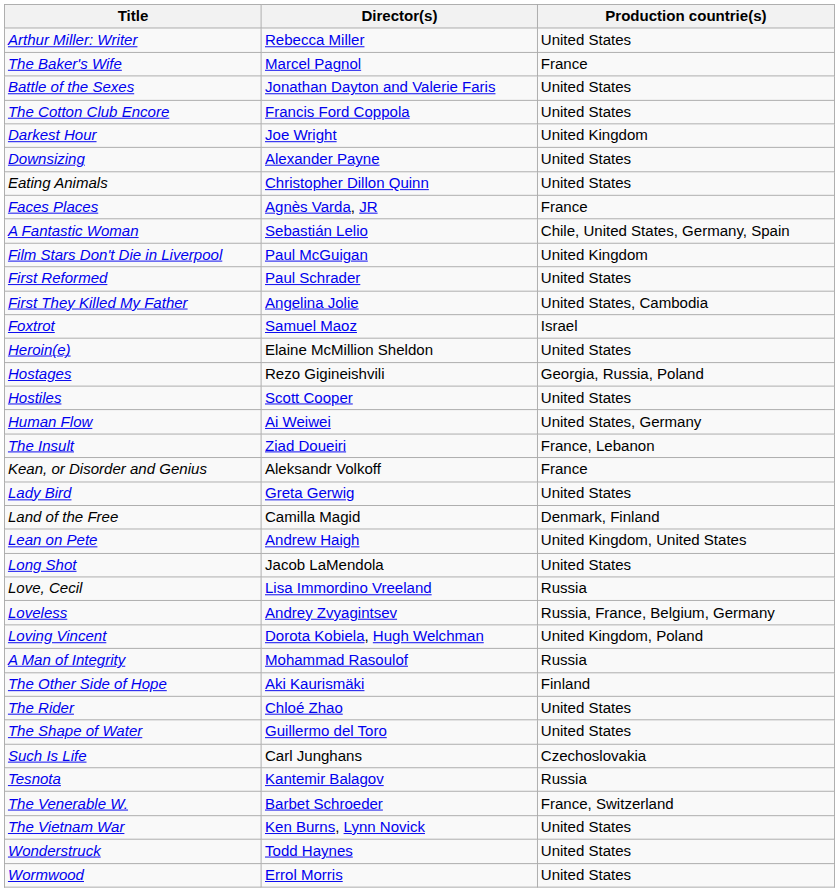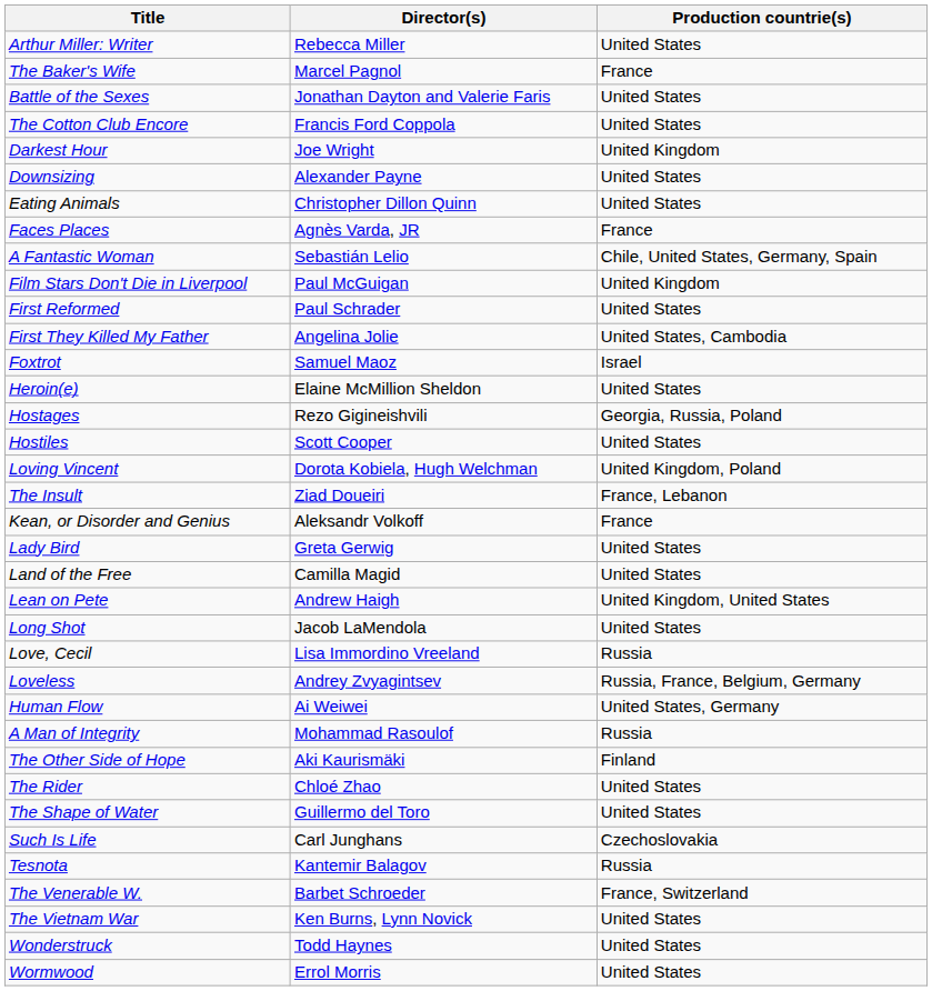 <table class="sortable wikitable" style="width:100%; margin-bottom:4px" cellpadding="5">
 <tr>
 <th scope="col">Title</th>
 <th scope="col">Director(s)</th>
 <th scope="col">Production countrie(s)</th>
 </tr>
 <tr>
 <td><em><a href='#'>Arthur Miller: Writer</a></em></td>
 <td><a href='#'>Rebecca Miller</a></td>
 <td>United States</td>
 </tr>
 <tr>
 <td><em><a href='#'>The Baker's Wife</a></em></td>
 <td><a href='#'>Marcel Pagnol</a></td>
 <td>France</td>
 </tr>
 <tr>
 <td><em><a href='#'>Battle of the Sexes</a></em></td>
 <td><a href='#'>Jonathan Dayton and Valerie Faris</a></td>
 <td>United States</td>
 </tr>
 <tr>
 <td><em><a href='#'>The Cotton Club Encore</a></em></td>
 <td><a href='#'>Francis Ford Coppola</a></td>
 <td>United States</td>
 </tr>
 <tr>
 <td><em><a href='#'>Darkest Hour</a></em></td>
 <td><a href='#'>Joe Wright</a></td>
 <td>United Kingdom</td>
 </tr>
 <tr>
 <td><em><a href='#'>Downsizing</a></em></td>
 <td><a href='#'>Alexander Payne</a></td>
 <td>United States</td>
 </tr>
 <tr>
 <td><em>Eating Animals</em></td>
 <td><a href='#'>Christopher Dillon Quinn</a></td>
 <td>United States</td>
 </tr>
 <tr>
 <td><em><a href='#'>Faces Places</a></em></td>
 <td><a href='#'>Agnès Varda</a>, <a href='#'>JR</a></td>
 <td>France</td>
 </tr>
 <tr>
 <td><em><a href='#'>A Fantastic Woman</a></em></td>
 <td><a href='#'>Sebastián Lelio</a></td>
 <td>Chile, United States, Germany, Spain</td>
 </tr>
 <tr>
 <td><em><a href='#'>Film Stars Don't Die in Liverpool</a></em></td>
 <td><a href='#'>Paul McGuigan</a></td>
 <td>United Kingdom</td>
 </tr>
 <tr>
 <td><em><a href='#'>First Reformed</a></em></td>
 <td><a href='#'>Paul Schrader</a></td>
 <td>United States</td>
 </tr>
 <tr>
 <td><em><a href='#'>First They Killed My Father</a></em></td>
 <td><a href='#'>Angelina Jolie</a></td>
 <td>United States, Cambodia</td>
 </tr>
 <tr>
 <td><em><a href='#'>Foxtrot</a></em></td>
 <td><a href='#'>Samuel Maoz</a></td>
 <td>Israel</td>
 </tr>
 <tr>
 <td><em><a href='#'>Heroin(e)</a></em></td>
 <td>Elaine McMillion Sheldon</td>
 <td>United States</td>
 </tr>
 <tr>
 <td><em><a href='#'>Hostages</a></em></td>
 <td>Rezo Gigineishvili</td>
 <td>Georgia, Russia, Poland</td>
 </tr>
 <tr>
 <td><em><a href='#'>Hostiles</a></em></td>
 <td><a href='#'>Scott Cooper</a></td>
 <td>United States</td>
 </tr>
 <tr>
-<td><em><a href='#'>Human Flow</a></em></td>
-<td><a href='#'>Ai Weiwei</a></td>
-<td>United States, Germany</td>
+<td><em><a href='#'>Loving Vincent</a></em></td>
+<td><a href='#'>Dorota Kobiela</a>, <a href='#'>Hugh Welchman</a></td>
+<td>United Kingdom, Poland</td>
 </tr>
 <tr>
 <td><em><a href='#'>The Insult</a></em></td>
 <td><a href='#'>Ziad Doueiri</a></td>
 <td>France, Lebanon</td>
 </tr>
 <tr>
 <td><em>Kean, or Disorder and Genius</em></td>
 <td>Aleksandr Volkoff</td>
 <td>France</td>
 </tr>
 <tr>
 <td><em><a href='#'>Lady Bird</a></em></td>
 <td><a href='#'>Greta Gerwig</a></td>
 <td>United States</td>
 </tr>
 <tr>
 <td><em>Land of the Free</em></td>
 <td>Camilla Magid</td>
-<td>Denmark, Finland</td>
+<td>United States</td>
 </tr>
 <tr>
 <td><em><a href='#'>Lean on Pete</a></em></td>
 <td><a href='#'>Andrew Haigh</a></td>
 <td>United Kingdom, United States</td>
 </tr>
 <tr>
 <td><em><a href='#'>Long Shot</a></em></td>
 <td>Jacob LaMendola</td>
 <td>United States</td>
 </tr>
 <tr>
 <td><em>Love, Cecil</em></td>
 <td><a href='#'>Lisa Immordino Vreeland</a></td>
 <td>Russia</td>
 </tr>
 <tr>
 <td><em><a href='#'>Loveless</a></em></td>
 <td><a href='#'>Andrey Zvyagintsev</a></td>
 <td>Russia, France, Belgium, Germany</td>
 </tr>
 <tr>
-<td><em><a href='#'>Loving Vincent</a></em></td>
-<td><a href='#'>Dorota Kobiela</a>, <a href='#'>Hugh Welchman</a></td>
-<td>United Kingdom, Poland</td>
+<td><em><a href='#'>Human Flow</a></em></td>
+<td><a href='#'>Ai Weiwei</a></td>
+<td>United States, Germany</td>
 </tr>
 <tr>
 <td><em><a href='#'>A Man of Integrity</a></em></td>
 <td><a href='#'>Mohammad Rasoulof</a></td>
 <td>Russia</td>
 </tr>
 <tr>
 <td><em><a href='#'>The Other Side of Hope</a></em></td>
 <td><a href='#'>Aki Kaurismäki</a></td>
 <td>Finland</td>
 </tr>
 <tr>
 <td><em><a href='#'>The Rider</a></em></td>
 <td><a href='#'>Chloé Zhao</a></td>
 <td>United States</td>
 </tr>
 <tr>
 <td><em><a href='#'>The Shape of Water</a></em></td>
 <td><a href='#'>Guillermo del Toro</a></td>
 <td>United States</td>
 </tr>
 <tr>
 <td><em><a href='#'>Such Is Life</a></em></td>
 <td>Carl Junghans</td>
 <td>Czechoslovakia</td>
 </tr>
 <tr>
 <td><em><a href='#'>Tesnota</a></em></td>
 <td><a href='#'>Kantemir Balagov</a></td>
 <td>Russia</td>
 </tr>
 <tr>
 <td><em><a href='#'>The Venerable W.</a></em></td>
 <td><a href='#'>Barbet Schroeder</a></td>
 <td>France, Switzerland</td>
 </tr>
 <tr>
 <td><em><a href='#'>The Vietnam War</a></em></td>
 <td><a href='#'>Ken Burns</a>, <a href='#'>Lynn Novick</a></td>
 <td>United States</td>
 </tr>
 <tr>
 <td><em><a href='#'>Wonderstruck</a></em></td>
 <td><a href='#'>Todd Haynes</a></td>
 <td>United States</td>
 </tr>
 <tr>
 <td><em><a href='#'>Wormwood</a></em></td>
 <td><a href='#'>Errol Morris</a></td>
 <td>United States</td>
 </tr>
 </table>
